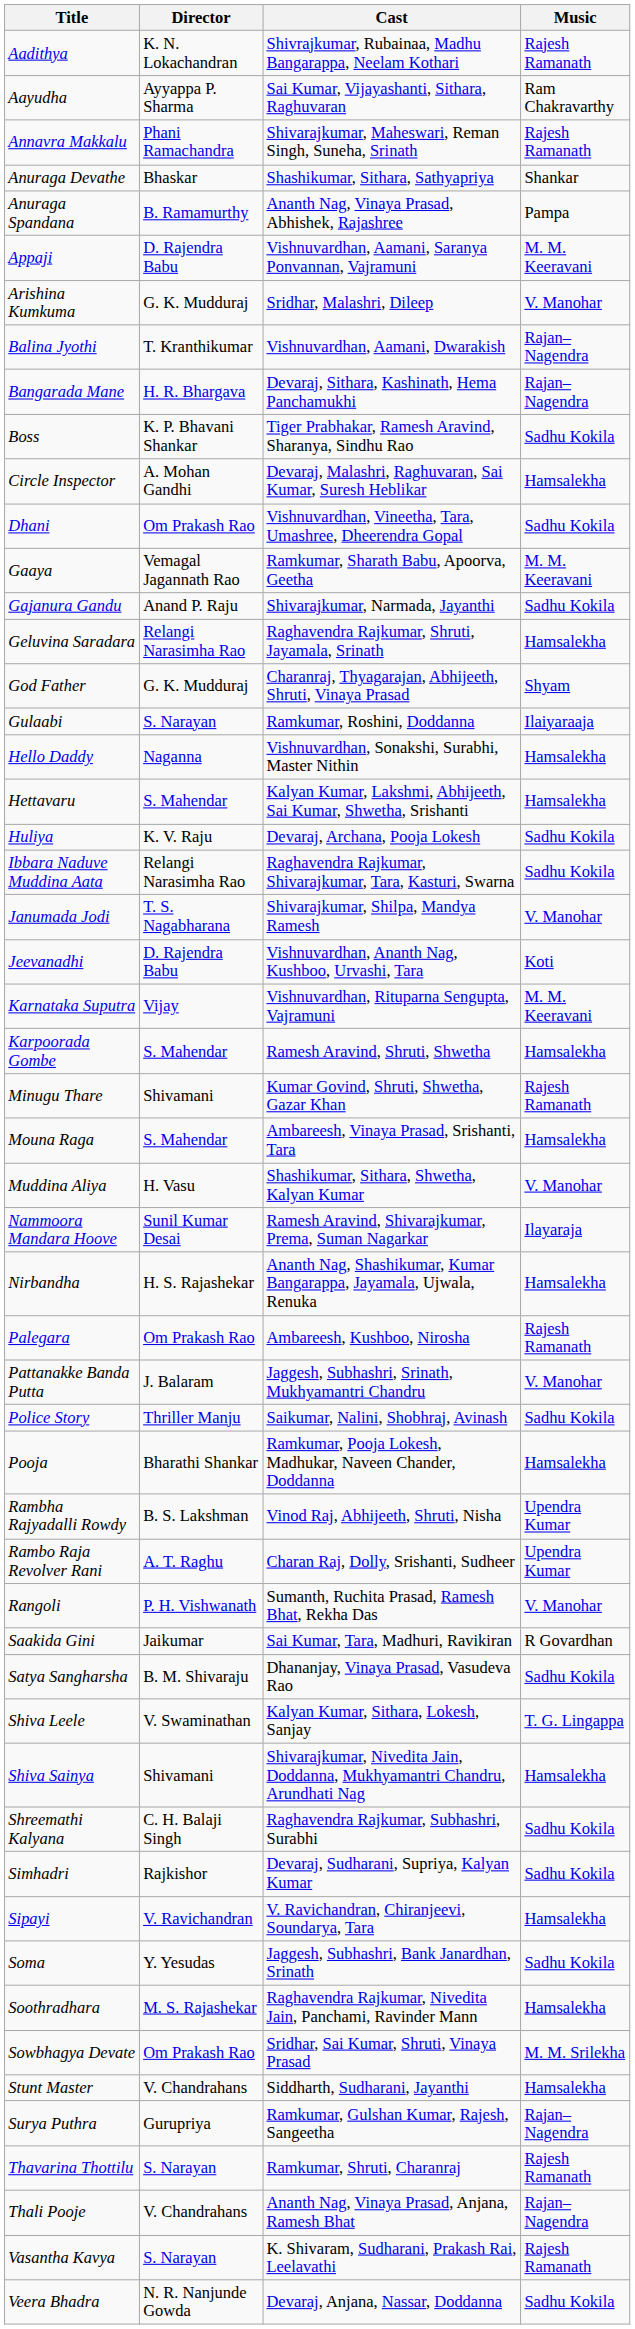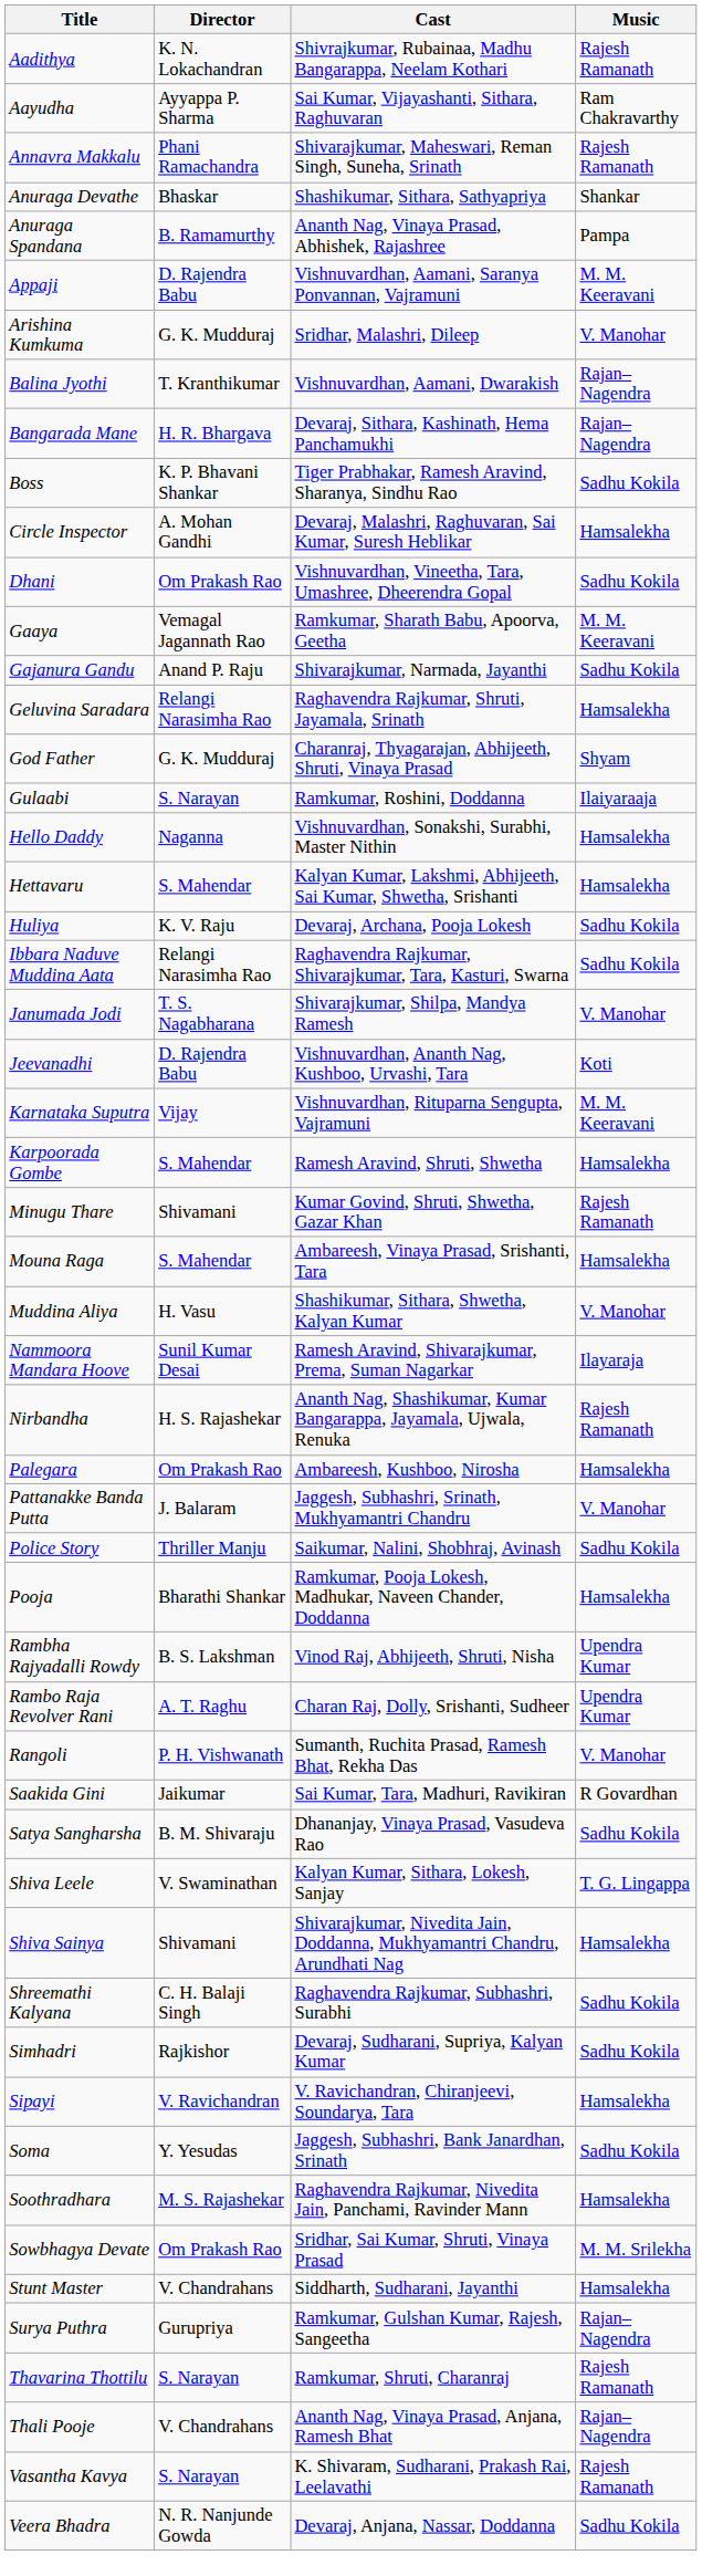 <table class="wikitable">
 <tr>
 <th>Title</th>
 <th>Director</th>
 <th>Cast</th>
 <th>Music</th>
 </tr>
 <tr>
 <td><em><a href='#'>Aadithya</a></em></td>
 <td>K. N. Lokachandran</td>
 <td><a href='#'>Shivrajkumar</a>, Rubainaa, <a href='#'>Madhu Bangarappa</a>, <a href='#'>Neelam Kothari</a></td>
 <td><a href='#'>Rajesh Ramanath</a></td>
 </tr>
 <tr>
 <td><em>Aayudha</em></td>
 <td>Ayyappa P. Sharma</td>
 <td><a href='#'>Sai Kumar</a>, <a href='#'>Vijayashanti</a>, <a href='#'>Sithara</a>, <a href='#'>Raghuvaran</a></td>
 <td>Ram Chakravarthy</td>
 </tr>
 <tr>
 <td><em><a href='#'>Annavra Makkalu</a></em></td>
 <td><a href='#'>Phani Ramachandra</a></td>
 <td><a href='#'>Shivarajkumar</a>, <a href='#'>Maheswari</a>, Reman Singh, Suneha, <a href='#'>Srinath</a></td>
 <td><a href='#'>Rajesh Ramanath</a></td>
 </tr>
 <tr>
 <td><em>Anuraga Devathe</em></td>
 <td>Bhaskar</td>
 <td><a href='#'>Shashikumar</a>, <a href='#'>Sithara</a>, <a href='#'>Sathyapriya</a></td>
 <td>Shankar</td>
 </tr>
 <tr>
 <td><em>Anuraga Spandana</em></td>
 <td><a href='#'>B. Ramamurthy</a></td>
 <td><a href='#'>Ananth Nag</a>, <a href='#'>Vinaya Prasad</a>, Abhishek, <a href='#'>Rajashree</a></td>
 <td>Pampa</td>
 </tr>
 <tr>
 <td><em><a href='#'>Appaji</a></em></td>
 <td><a href='#'>D. Rajendra Babu</a></td>
 <td><a href='#'>Vishnuvardhan</a>, <a href='#'>Aamani</a>, <a href='#'>Saranya Ponvannan</a>, <a href='#'>Vajramuni</a></td>
 <td><a href='#'>M. M. Keeravani</a></td>
 </tr>
 <tr>
 <td><em>Arishina Kumkuma</em></td>
 <td>G. K. Mudduraj</td>
 <td><a href='#'>Sridhar</a>, <a href='#'>Malashri</a>, <a href='#'>Dileep</a></td>
 <td><a href='#'>V. Manohar</a></td>
 </tr>
 <tr>
 <td><em><a href='#'>Balina Jyothi</a></em></td>
 <td>T. Kranthikumar</td>
 <td><a href='#'>Vishnuvardhan</a>, <a href='#'>Aamani</a>, <a href='#'>Dwarakish</a></td>
 <td><a href='#'>Rajan–Nagendra</a></td>
 </tr>
 <tr>
 <td><em><a href='#'>Bangarada Mane</a></em></td>
 <td><a href='#'>H. R. Bhargava</a></td>
 <td><a href='#'>Devaraj</a>, <a href='#'>Sithara</a>, <a href='#'>Kashinath</a>, <a href='#'>Hema Panchamukhi</a></td>
 <td><a href='#'>Rajan–Nagendra</a></td>
 </tr>
 <tr>
 <td><em>Boss</em></td>
 <td>K. P. Bhavani Shankar</td>
 <td><a href='#'>Tiger Prabhakar</a>, <a href='#'>Ramesh Aravind</a>, Sharanya, Sindhu Rao</td>
 <td><a href='#'>Sadhu Kokila</a></td>
 </tr>
 <tr>
 <td><em>Circle Inspector</em></td>
 <td>A. Mohan Gandhi</td>
 <td><a href='#'>Devaraj</a>, <a href='#'>Malashri</a>, <a href='#'>Raghuvaran</a>, <a href='#'>Sai Kumar</a>, <a href='#'>Suresh Heblikar</a></td>
 <td><a href='#'>Hamsalekha</a></td>
 </tr>
 <tr>
 <td><em><a href='#'>Dhani</a></em></td>
 <td><a href='#'>Om Prakash Rao</a></td>
 <td><a href='#'>Vishnuvardhan</a>, <a href='#'>Vineetha</a>, <a href='#'>Tara</a>, <a href='#'>Umashree</a>, <a href='#'>Dheerendra Gopal</a></td>
 <td><a href='#'>Sadhu Kokila</a></td>
 </tr>
 <tr>
 <td><em>Gaaya</em></td>
 <td>Vemagal Jagannath Rao</td>
 <td><a href='#'>Ramkumar</a>, <a href='#'>Sharath Babu</a>, Apoorva, <a href='#'>Geetha</a></td>
 <td><a href='#'>M. M. Keeravani</a></td>
 </tr>
 <tr>
 <td><em><a href='#'>Gajanura Gandu</a></em></td>
 <td>Anand P. Raju</td>
 <td><a href='#'>Shivarajkumar</a>, Narmada, <a href='#'>Jayanthi</a></td>
 <td><a href='#'>Sadhu Kokila</a></td>
 </tr>
 <tr>
 <td><em>Geluvina Saradara</em></td>
 <td><a href='#'>Relangi Narasimha Rao</a></td>
 <td><a href='#'>Raghavendra Rajkumar</a>, <a href='#'>Shruti</a>, <a href='#'>Jayamala</a>, <a href='#'>Srinath</a></td>
 <td><a href='#'>Hamsalekha</a></td>
 </tr>
 <tr>
 <td><em>God Father</em></td>
 <td>G. K. Mudduraj</td>
 <td><a href='#'>Charanraj</a>, <a href='#'>Thyagarajan</a>, <a href='#'>Abhijeeth</a>, <a href='#'>Shruti</a>, <a href='#'>Vinaya Prasad</a></td>
 <td><a href='#'>Shyam</a></td>
 </tr>
 <tr>
 <td><em>Gulaabi</em></td>
 <td><a href='#'>S. Narayan</a></td>
 <td><a href='#'>Ramkumar</a>, Roshini, <a href='#'>Doddanna</a></td>
 <td><a href='#'>Ilaiyaraaja</a></td>
 </tr>
 <tr>
 <td><em><a href='#'>Hello Daddy</a></em></td>
 <td><a href='#'>Naganna</a></td>
 <td><a href='#'>Vishnuvardhan</a>, Sonakshi, Surabhi, Master Nithin</td>
 <td><a href='#'>Hamsalekha</a></td>
 </tr>
 <tr>
 <td><em>Hettavaru</em></td>
 <td><a href='#'>S. Mahendar</a></td>
 <td><a href='#'>Kalyan Kumar</a>, <a href='#'>Lakshmi</a>, <a href='#'>Abhijeeth</a>, <a href='#'>Sai Kumar</a>, <a href='#'>Shwetha</a>, Srishanti</td>
 <td><a href='#'>Hamsalekha</a></td>
 </tr>
 <tr>
 <td><em><a href='#'>Huliya</a></em></td>
 <td>K. V. Raju</td>
 <td><a href='#'>Devaraj</a>, <a href='#'>Archana</a>, <a href='#'>Pooja Lokesh</a></td>
 <td><a href='#'>Sadhu Kokila</a></td>
 </tr>
 <tr>
 <td><em><a href='#'>Ibbara Naduve Muddina Aata</a></em></td>
 <td>Relangi Narasimha Rao</td>
 <td><a href='#'>Raghavendra Rajkumar</a>, <a href='#'>Shivarajkumar</a>, <a href='#'>Tara</a>, <a href='#'>Kasturi</a>, Swarna</td>
 <td><a href='#'>Sadhu Kokila</a></td>
 </tr>
 <tr>
 <td><em><a href='#'>Janumada Jodi</a></em></td>
 <td><a href='#'>T. S. Nagabharana</a></td>
 <td><a href='#'>Shivarajkumar</a>, <a href='#'>Shilpa</a>, <a href='#'>Mandya Ramesh</a></td>
 <td><a href='#'>V. Manohar</a></td>
 </tr>
 <tr>
 <td><em><a href='#'>Jeevanadhi</a></em></td>
 <td><a href='#'>D. Rajendra Babu</a></td>
 <td><a href='#'>Vishnuvardhan</a>, <a href='#'>Ananth Nag</a>, <a href='#'>Kushboo</a>, <a href='#'>Urvashi</a>, <a href='#'>Tara</a></td>
 <td><a href='#'>Koti</a></td>
 </tr>
 <tr>
 <td><em><a href='#'>Karnataka Suputra</a></em></td>
 <td><a href='#'>Vijay</a></td>
 <td><a href='#'>Vishnuvardhan</a>, <a href='#'>Rituparna Sengupta</a>, <a href='#'>Vajramuni</a></td>
 <td><a href='#'>M. M. Keeravani</a></td>
 </tr>
 <tr>
 <td><em><a href='#'>Karpoorada Gombe</a></em></td>
 <td><a href='#'>S. Mahendar</a></td>
 <td><a href='#'>Ramesh Aravind</a>, <a href='#'>Shruti</a>, <a href='#'>Shwetha</a></td>
 <td><a href='#'>Hamsalekha</a></td>
 </tr>
 <tr>
 <td><em>Minugu Thare</em></td>
 <td>Shivamani</td>
 <td><a href='#'>Kumar Govind</a>, <a href='#'>Shruti</a>, <a href='#'>Shwetha</a>, <a href='#'>Gazar Khan</a></td>
 <td><a href='#'>Rajesh Ramanath</a></td>
 </tr>
 <tr>
 <td><em>Mouna Raga</em></td>
 <td><a href='#'>S. Mahendar</a></td>
 <td><a href='#'>Ambareesh</a>, <a href='#'>Vinaya Prasad</a>, Srishanti, <a href='#'>Tara</a></td>
 <td><a href='#'>Hamsalekha</a></td>
 </tr>
 <tr>
 <td><em>Muddina Aliya</em></td>
 <td>H. Vasu</td>
 <td><a href='#'>Shashikumar</a>, <a href='#'>Sithara</a>, <a href='#'>Shwetha</a>, <a href='#'>Kalyan Kumar</a></td>
 <td><a href='#'>V. Manohar</a></td>
 </tr>
 <tr>
 <td><em><a href='#'>Nammoora Mandara Hoove</a></em></td>
 <td><a href='#'>Sunil Kumar Desai</a></td>
 <td><a href='#'>Ramesh Aravind</a>, <a href='#'>Shivarajkumar</a>, <a href='#'>Prema</a>, <a href='#'>Suman Nagarkar</a></td>
 <td><a href='#'>Ilayaraja</a></td>
 </tr>
 <tr>
 <td><em>Nirbandha</em></td>
 <td>H. S. Rajashekar</td>
 <td><a href='#'>Ananth Nag</a>, <a href='#'>Shashikumar</a>, <a href='#'>Kumar Bangarappa</a>, <a href='#'>Jayamala</a>, Ujwala, Renuka</td>
-<td><a href='#'>Hamsalekha</a></td>
+<td><a href='#'>Rajesh Ramanath</a></td>
 </tr>
 <tr>
 <td><em><a href='#'>Palegara</a></em></td>
 <td><a href='#'>Om Prakash Rao</a></td>
 <td><a href='#'>Ambareesh</a>, <a href='#'>Kushboo</a>, <a href='#'>Nirosha</a></td>
-<td><a href='#'>Rajesh Ramanath</a></td>
+<td><a href='#'>Hamsalekha</a></td>
 </tr>
 <tr>
 <td><em>Pattanakke Banda Putta</em></td>
 <td>J. Balaram</td>
 <td><a href='#'>Jaggesh</a>, <a href='#'>Subhashri</a>, <a href='#'>Srinath</a>, <a href='#'>Mukhyamantri Chandru</a></td>
 <td><a href='#'>V. Manohar</a></td>
 </tr>
 <tr>
 <td><em><a href='#'>Police Story</a></em></td>
 <td><a href='#'>Thriller Manju</a></td>
 <td><a href='#'>Saikumar</a>, <a href='#'>Nalini</a>, <a href='#'>Shobhraj</a>, <a href='#'>Avinash</a></td>
 <td><a href='#'>Sadhu Kokila</a></td>
 </tr>
 <tr>
 <td><em>Pooja</em></td>
 <td>Bharathi Shankar</td>
 <td><a href='#'>Ramkumar</a>, <a href='#'>Pooja Lokesh</a>, Madhukar, Naveen Chander, <a href='#'>Doddanna</a></td>
 <td><a href='#'>Hamsalekha</a></td>
 </tr>
 <tr>
 <td><em>Rambha Rajyadalli Rowdy</em></td>
 <td>B. S. Lakshman</td>
 <td><a href='#'>Vinod Raj</a>, <a href='#'>Abhijeeth</a>, <a href='#'>Shruti</a>, Nisha</td>
 <td><a href='#'>Upendra Kumar</a></td>
 </tr>
 <tr>
 <td><em>Rambo Raja Revolver Rani</em></td>
 <td><a href='#'>A. T. Raghu</a></td>
 <td><a href='#'>Charan Raj</a>, <a href='#'>Dolly</a>, Srishanti, Sudheer</td>
 <td><a href='#'>Upendra Kumar</a></td>
 </tr>
 <tr>
 <td><em>Rangoli</em></td>
 <td><a href='#'>P. H. Vishwanath</a></td>
 <td>Sumanth, Ruchita Prasad, <a href='#'>Ramesh Bhat</a>, Rekha Das</td>
 <td><a href='#'>V. Manohar</a></td>
 </tr>
 <tr>
 <td><em>Saakida Gini</em></td>
 <td>Jaikumar</td>
 <td><a href='#'>Sai Kumar</a>, <a href='#'>Tara</a>, Madhuri, Ravikiran</td>
 <td>R Govardhan</td>
 </tr>
 <tr>
 <td><em>Satya Sangharsha</em></td>
 <td>B. M. Shivaraju</td>
 <td>Dhananjay, <a href='#'>Vinaya Prasad</a>, Vasudeva Rao</td>
 <td><a href='#'>Sadhu Kokila</a></td>
 </tr>
 <tr>
 <td><em>Shiva Leele</em></td>
 <td>V. Swaminathan</td>
 <td><a href='#'>Kalyan Kumar</a>, <a href='#'>Sithara</a>, <a href='#'>Lokesh</a>, Sanjay</td>
 <td><a href='#'>T. G. Lingappa</a></td>
 </tr>
 <tr>
 <td><em><a href='#'>Shiva Sainya</a></em></td>
 <td>Shivamani</td>
 <td><a href='#'>Shivarajkumar</a>, <a href='#'>Nivedita Jain</a>, <a href='#'>Doddanna</a>, <a href='#'>Mukhyamantri Chandru</a>, <a href='#'>Arundhati Nag</a></td>
 <td><a href='#'>Hamsalekha</a></td>
 </tr>
 <tr>
 <td><em>Shreemathi Kalyana</em></td>
 <td>C. H. Balaji Singh</td>
 <td><a href='#'>Raghavendra Rajkumar</a>, <a href='#'>Subhashri</a>, Surabhi</td>
 <td><a href='#'>Sadhu Kokila</a></td>
 </tr>
 <tr>
 <td><em>Simhadri</em></td>
 <td>Rajkishor</td>
 <td><a href='#'>Devaraj</a>, <a href='#'>Sudharani</a>, Supriya, <a href='#'>Kalyan Kumar</a></td>
 <td><a href='#'>Sadhu Kokila</a></td>
 </tr>
 <tr>
 <td><em><a href='#'>Sipayi</a></em></td>
 <td><a href='#'>V. Ravichandran</a></td>
 <td><a href='#'>V. Ravichandran</a>, <a href='#'>Chiranjeevi</a>, <a href='#'>Soundarya</a>, <a href='#'>Tara</a></td>
 <td><a href='#'>Hamsalekha</a></td>
 </tr>
 <tr>
 <td><em>Soma</em></td>
 <td>Y. Yesudas</td>
 <td><a href='#'>Jaggesh</a>, <a href='#'>Subhashri</a>, <a href='#'>Bank Janardhan</a>, <a href='#'>Srinath</a></td>
 <td><a href='#'>Sadhu Kokila</a></td>
 </tr>
 <tr>
 <td><em>Soothradhara</em></td>
 <td><a href='#'>M. S. Rajashekar</a></td>
 <td><a href='#'>Raghavendra Rajkumar</a>, <a href='#'>Nivedita Jain</a>, Panchami, Ravinder Mann</td>
 <td><a href='#'>Hamsalekha</a></td>
 </tr>
 <tr>
 <td><em>Sowbhagya Devate</em></td>
 <td><a href='#'>Om Prakash Rao</a></td>
 <td><a href='#'>Sridhar</a>, <a href='#'>Sai Kumar</a>, <a href='#'>Shruti</a>, <a href='#'>Vinaya Prasad</a></td>
 <td><a href='#'>M. M. Srilekha</a></td>
 </tr>
 <tr>
 <td><em>Stunt Master</em></td>
 <td>V. Chandrahans</td>
 <td>Siddharth, <a href='#'>Sudharani</a>, <a href='#'>Jayanthi</a></td>
 <td><a href='#'>Hamsalekha</a></td>
 </tr>
 <tr>
 <td><em>Surya Puthra</em></td>
 <td>Gurupriya</td>
 <td><a href='#'>Ramkumar</a>, <a href='#'>Gulshan Kumar</a>, <a href='#'>Rajesh</a>, Sangeetha</td>
 <td><a href='#'>Rajan–Nagendra</a></td>
 </tr>
 <tr>
 <td><em><a href='#'>Thavarina Thottilu</a></em></td>
 <td><a href='#'>S. Narayan</a></td>
 <td><a href='#'>Ramkumar</a>, <a href='#'>Shruti</a>, <a href='#'>Charanraj</a></td>
 <td><a href='#'>Rajesh Ramanath</a></td>
 </tr>
 <tr>
 <td><em>Thali Pooje</em></td>
 <td>V. Chandrahans</td>
 <td><a href='#'>Ananth Nag</a>, <a href='#'>Vinaya Prasad</a>, Anjana, <a href='#'>Ramesh Bhat</a></td>
 <td><a href='#'>Rajan–Nagendra</a></td>
 </tr>
 <tr>
 <td><em>Vasantha Kavya</em></td>
 <td><a href='#'>S. Narayan</a></td>
 <td>K. Shivaram, <a href='#'>Sudharani</a>, <a href='#'>Prakash Rai</a>, <a href='#'>Leelavathi</a></td>
 <td><a href='#'>Rajesh Ramanath</a></td>
 </tr>
 <tr>
 <td><em>Veera Bhadra</em></td>
 <td>N. R. Nanjunde Gowda</td>
 <td><a href='#'>Devaraj</a>, Anjana, <a href='#'>Nassar</a>, <a href='#'>Doddanna</a></td>
 <td><a href='#'>Sadhu Kokila</a></td>
 </tr>
 </table>
